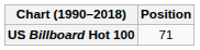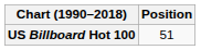 <table class="wikitable plainrowheaders" style="text-align:center">
 <tr>
 <th>Chart (1990–2018)</th>
 <th>Position</th>
 </tr>
 <tr>
 <th scope="row">US <em>Billboard</em> Hot 100</th>
-<td>71</td>
+<td>51</td>
 </tr>
 </table>
